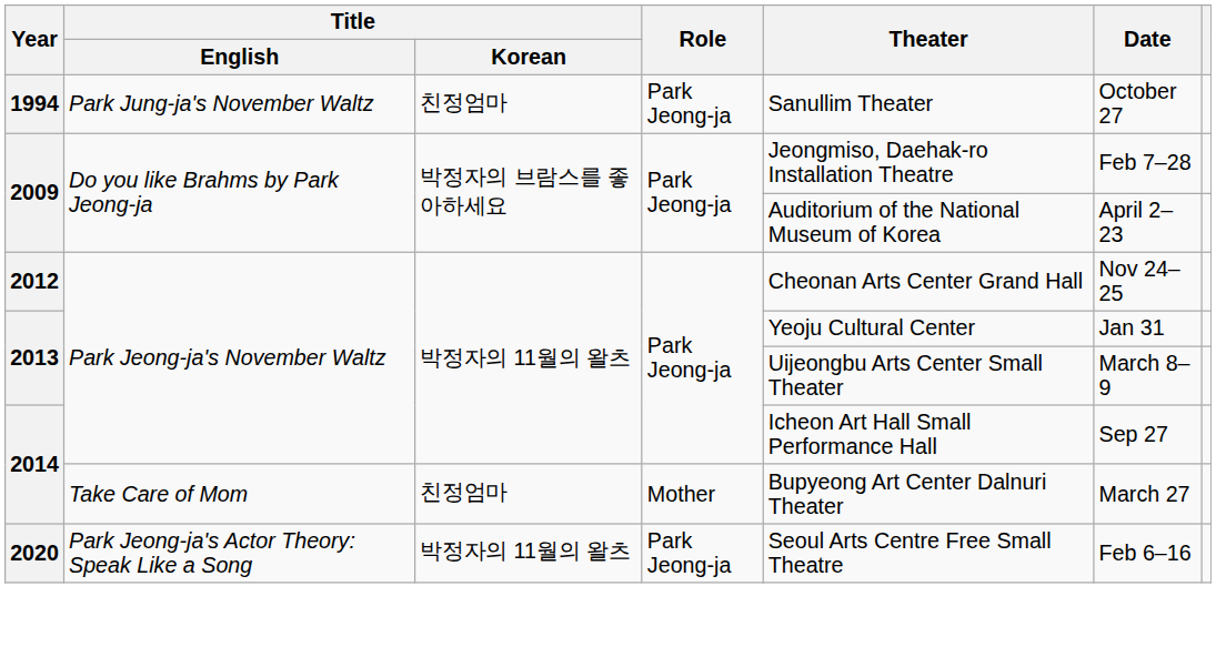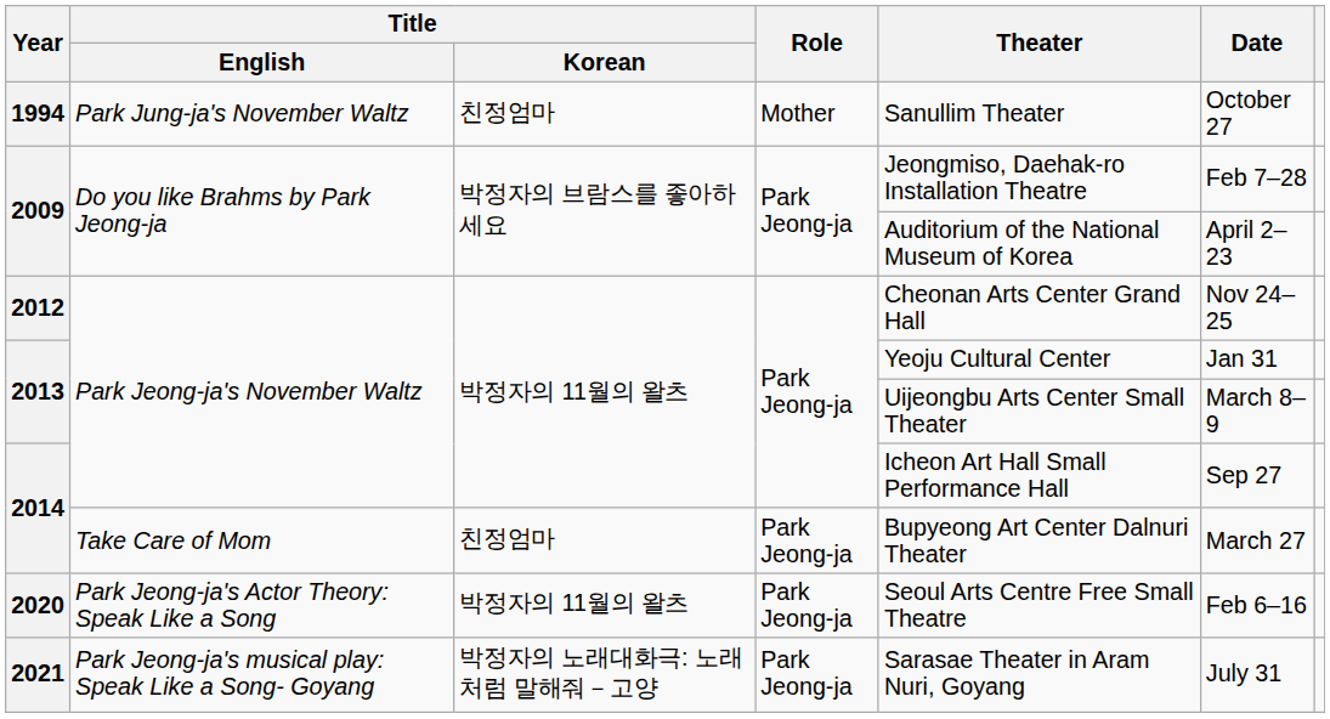 <table class="wikitable sortable plainrowheaders" style="clear:none; font-size:100%; padding:0 auto; width:100%; margin:auto">
 <tr>
 <th rowspan="2" scope="col">Year</th>
 <th colspan="2" scope="col">Title</th>
 <th rowspan="2" scope="col">Role</th>
 <th rowspan="2" scope="col">Theater</th>
 <th rowspan="2" scope="col">Date</th>
 <th rowspan="2" scope="col" class="unsortable"></th>
 </tr>
 <tr>
 <th>English</th>
 <th>Korean</th>
 </tr>
 <tr>
 <th scope="row">1994</th>
 <td><em>Park Jung-ja's November Waltz</em></td>
 <td>친정엄마</td>
-<td>Park Jeong-ja</td>
+<td>Mother</td>
 <td>Sanullim Theater</td>
 <td>October 27</td>
 <td></td>
 </tr>
 <tr>
 <th rowspan="2" scope="row">2009</th>
 <td rowspan="2"><em>Do you like Brahms by Park Jeong-ja</em></td>
 <td rowspan="2">박정자의 브람스를 좋아하세요</td>
 <td rowspan="2">Park Jeong-ja</td>
 <td>Jeongmiso, Daehak-ro Installation Theatre</td>
 <td>Feb 7–28</td>
 <td></td>
 </tr>
 <tr>
 <td>Auditorium of the National Museum of Korea</td>
 <td>April 2–23</td>
 <td></td>
 </tr>
 <tr>
 <th scope="row">2012</th>
 <td rowspan="4"><em>Park Jeong-ja's November Waltz</em></td>
 <td rowspan="4">박정자의 11월의 왈츠</td>
 <td rowspan="4">Park Jeong-ja</td>
 <td>Cheonan Arts Center Grand Hall</td>
 <td>Nov 24–25</td>
 <td></td>
 </tr>
 <tr>
 <th scope="row" rowspan="2">2013</th>
 <td>Yeoju Cultural Center</td>
 <td>Jan 31</td>
 <td></td>
 </tr>
 <tr>
 <td>Uijeongbu Arts Center Small Theater</td>
 <td>March 8–9</td>
 <td></td>
 </tr>
 <tr>
 <th scope="row" rowspan="2">2014</th>
 <td>Icheon Art Hall Small Performance Hall</td>
 <td>Sep 27</td>
 <td></td>
 </tr>
 <tr>
 <td><em>Take Care of Mom</em></td>
 <td>친정엄마</td>
-<td>Mother</td>
+<td>Park Jeong-ja</td>
 <td>Bupyeong Art Center Dalnuri Theater</td>
 <td>March 27</td>
 <td></td>
 </tr>
 <tr>
 <th scope="row">2020</th>
 <td><em>Park Jeong-ja's Actor Theory: Speak Like a Song</em></td>
 <td>박정자의 11월의 왈츠</td>
 <td>Park Jeong-ja</td>
 <td>Seoul Arts Centre Free Small Theatre</td>
 <td>Feb 6–16</td>
 <td></td>
 </tr>
+<tr>
+<th scope="row">2021</th>
+<td><em>Park Jeong-ja's musical play: Speak Like a Song- Goyang</em></td>
+<td>박정자의 노래대화극: 노래처럼 말해줘－고양</td>
+<td>Park Jeong-ja</td>
+<td>Sarasae Theater in Aram Nuri, Goyang</td>
+<td>July 31</td>
+<td></td>
+</tr>
 </table>
